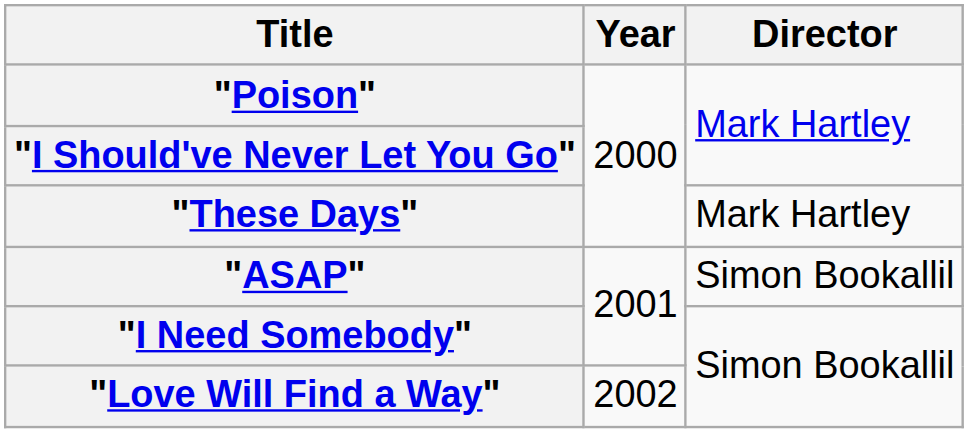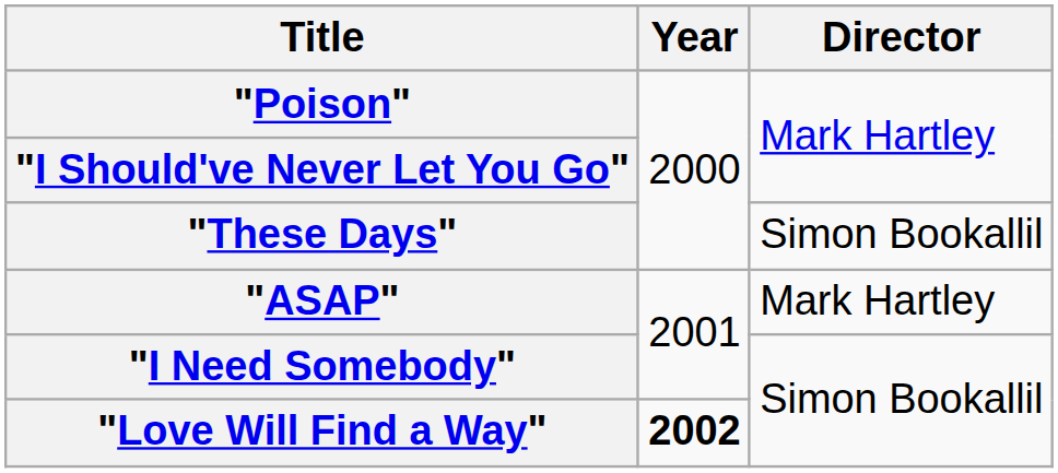 <table class="wikitable plainrowheaders">
 <tr>
 <th scope="col">Title</th>
 <th scope="col">Year</th>
 <th scope="col">Director</th>
 </tr>
 <tr>
 <th scope="row">"<a href='#'>Poison</a>"</th>
 <td rowspan="3">2000</td>
 <td rowspan="2"><a href='#'>Mark Hartley</a></td>
 </tr>
 <tr>
 <th scope="row">"<a href='#'>I Should've Never Let You Go</a>"</th>
 </tr>
 <tr>
 <th scope="row">"<a href='#'>These Days</a>"</th>
-<td>Mark Hartley</td>
+<td>Simon Bookallil</td>
 </tr>
 <tr>
 <th scope="row">"<a href='#'>ASAP</a>"</th>
 <td rowspan="2">2001</td>
-<td>Simon Bookallil</td>
+<td>Mark Hartley</td>
 </tr>
 <tr>
 <th scope="row">"<a href='#'>I Need Somebody</a>"</th>
 <td rowspan="2">Simon Bookallil</td>
 </tr>
 <tr>
 <th scope="row">"<a href='#'>Love Will Find a Way</a>"</th>
-<td>2002</td>
+<td><strong>2002</strong></td>
 </tr>
 </table>
